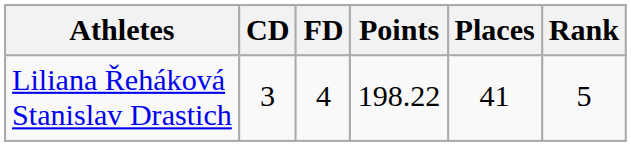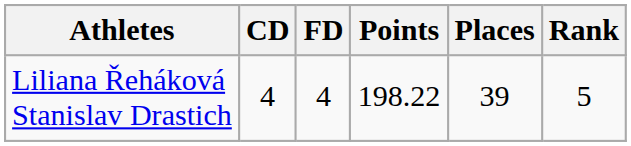 <table class="wikitable" border="1" style="font-size:90%">
 <tr>
 <th>Athletes</th>
 <th>CD</th>
 <th>FD</th>
 <th>Points</th>
 <th>Places</th>
 <th>Rank</th>
 </tr>
 <tr align=center>
 <td align=left><a href='#'>Liliana Řeháková</a><br><a href='#'>Stanislav Drastich</a></td>
-<td>3</td>
+<td>4</td>
 <td>4</td>
 <td>198.22</td>
-<td>41</td>
+<td>39</td>
 <td>5</td>
 </tr>
 </table>
